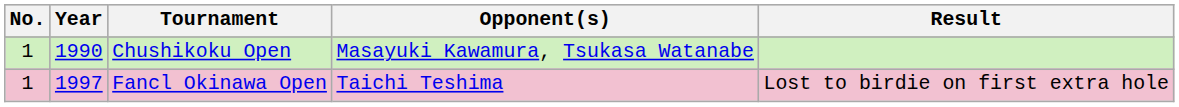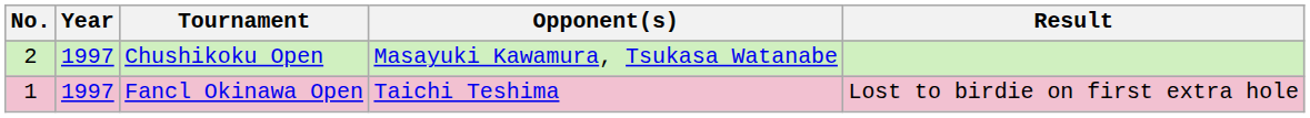 <table class="wikitable" style="font-size:95%;">
 <tr>
 <th>No.</th>
 <th>Year</th>
 <th>Tournament</th>
 <th>Opponent(s)</th>
 <th>Result</th>
 </tr>
 <tr style="background:#D0F0C0;">
-<td align=center>1</td>
-<td><a href='#'>1990</a></td>
+<td align=center>2</td>
+<td><a href='#'>1997</a></td>
 <td><a href='#'>Chushikoku Open</a></td>
 <td> <a href='#'>Masayuki Kawamura</a>,  <a href='#'>Tsukasa Watanabe</a></td>
 <td></td>
 </tr>
 <tr style="background:#F2C1D1;">
 <td align=center>1</td>
 <td><a href='#'>1997</a></td>
 <td><a href='#'>Fancl Okinawa Open</a></td>
 <td> <a href='#'>Taichi Teshima</a></td>
 <td>Lost to birdie on first extra hole</td>
 </tr>
 </table>
